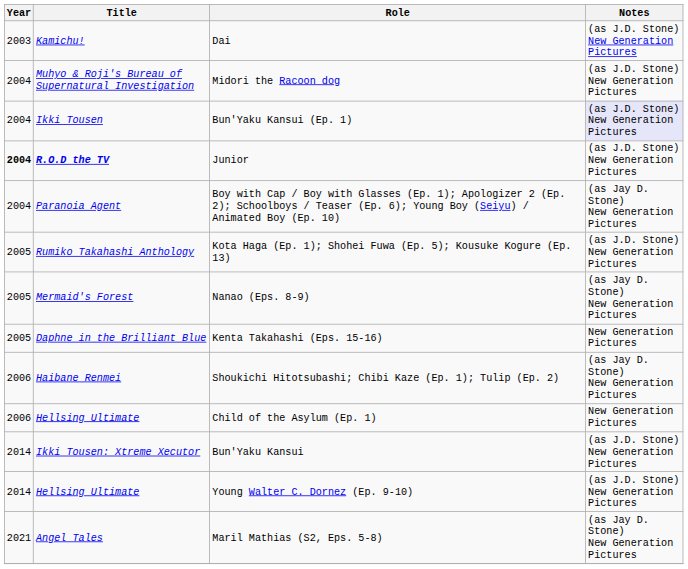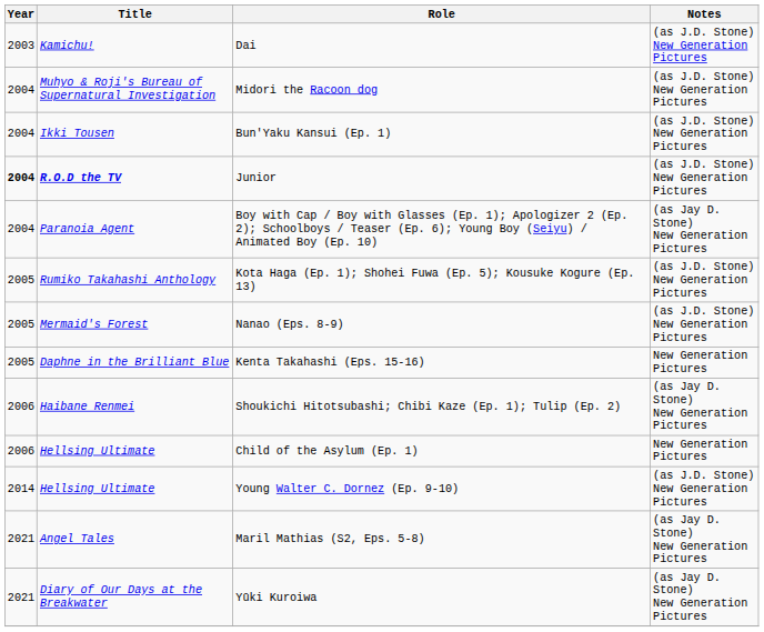 <table class="wikitable sortable">
 <tr>
 <th>Year</th>
 <th>Title</th>
 <th>Role</th>
 <th>Notes</th>
 </tr>
 <tr>
 <td>2003</td>
 <td><em><a href='#'>Kamichu!</a></em></td>
 <td>Dai</td>
 <td>(as J.D. Stone)<br><a href='#'>New Generation Pictures</a></td>
 </tr>
 <tr>
 <td>2004</td>
 <td><em><a href='#'>Muhyo & Roji's Bureau of Supernatural Investigation</a></em></td>
 <td>Midori the <a href='#'>Racoon dog</a></td>
 <td>(as J.D. Stone)<br>New Generation Pictures</td>
 </tr>
 <tr>
 <td>2004</td>
 <td><em><a href='#'>Ikki Tousen</a></em></td>
 <td>Bun'Yaku Kansui (Ep. 1)</td>
-<td style="background: lavender;">(as J.D. Stone)<br>New Generation Pictures</td>
+<td>(as J.D. Stone)<br>New Generation Pictures</td>
 </tr>
 <tr>
 <td><strong>2004</strong></td>
 <td><strong><em><a href='#'>R.O.D the TV</a></em></strong></td>
 <td>Junior</td>
 <td>(as J.D. Stone)<br>New Generation Pictures</td>
 </tr>
 <tr>
 <td>2004</td>
 <td><em><a href='#'>Paranoia Agent</a></em></td>
 <td>Boy with Cap / Boy with Glasses (Ep. 1); Apologizer 2 (Ep. 2); Schoolboys / Teaser (Ep. 6); Young Boy (<a href='#'>Seiyu</a>) / Animated Boy (Ep. 10)</td>
 <td>(as Jay D. Stone)<br>New Generation Pictures</td>
 </tr>
 <tr>
 <td>2005</td>
 <td><em><a href='#'>Rumiko Takahashi Anthology</a></em></td>
 <td>Kota Haga (Ep. 1); Shohei Fuwa (Ep. 5); Kousuke Kogure (Ep. 13)</td>
 <td>(as J.D. Stone)<br>New Generation Pictures</td>
 </tr>
 <tr>
 <td>2005</td>
 <td><em><a href='#'>Mermaid's Forest</a></em></td>
 <td>Nanao (Eps. 8-9)</td>
-<td>(as Jay D. Stone)<br>New Generation Pictures</td>
+<td>(as J.D. Stone)<br>New Generation Pictures</td>
 </tr>
 <tr>
 <td>2005</td>
 <td><em><a href='#'>Daphne in the Brilliant Blue</a></em></td>
 <td>Kenta Takahashi (Eps. 15-16)</td>
 <td>New Generation Pictures</td>
 </tr>
 <tr>
 <td>2006</td>
 <td><em><a href='#'>Haibane Renmei</a></em></td>
 <td>Shoukichi Hitotsubashi; Chibi Kaze (Ep. 1); Tulip (Ep. 2)</td>
 <td>(as Jay D. Stone)<br>New Generation Pictures</td>
 </tr>
 <tr>
 <td>2006</td>
 <td><em><a href='#'>Hellsing Ultimate</a></em></td>
 <td>Child of the Asylum (Ep. 1)</td>
 <td>New Generation Pictures</td>
 </tr>
 <tr>
 <td>2014</td>
-<td><em><a href='#'>Ikki Tousen: Xtreme Xecutor</a></em></td>
-<td>Bun'Yaku Kansui</td>
-<td>(as J.D. Stone)<br>New Generation Pictures</td>
-</tr>
-<tr>
-<td>2014</td>
 <td><em><a href='#'>Hellsing Ultimate</a></em></td>
 <td>Young <a href='#'>Walter C. Dornez</a> (Ep. 9-10)</td>
 <td>(as J.D. Stone)<br>New Generation Pictures</td>
 </tr>
 <tr>
 <td>2021</td>
 <td><em><a href='#'>Angel Tales</a></em></td>
 <td>Maril Mathias (S2, Eps. 5-8)</td>
 <td>(as Jay D. Stone)<br>New Generation Pictures</td>
 </tr>
 <tr>
+<td>2021</td>
+<td><em><a href='#'>Diary of Our Days at the Breakwater</a></em></td>
+<td>Yūki Kuroiwa</td>
+<td>(as Jay D. Stone)<br>New Generation Pictures</td>
+</tr>
+<tr>
 </tr>
 </table>
